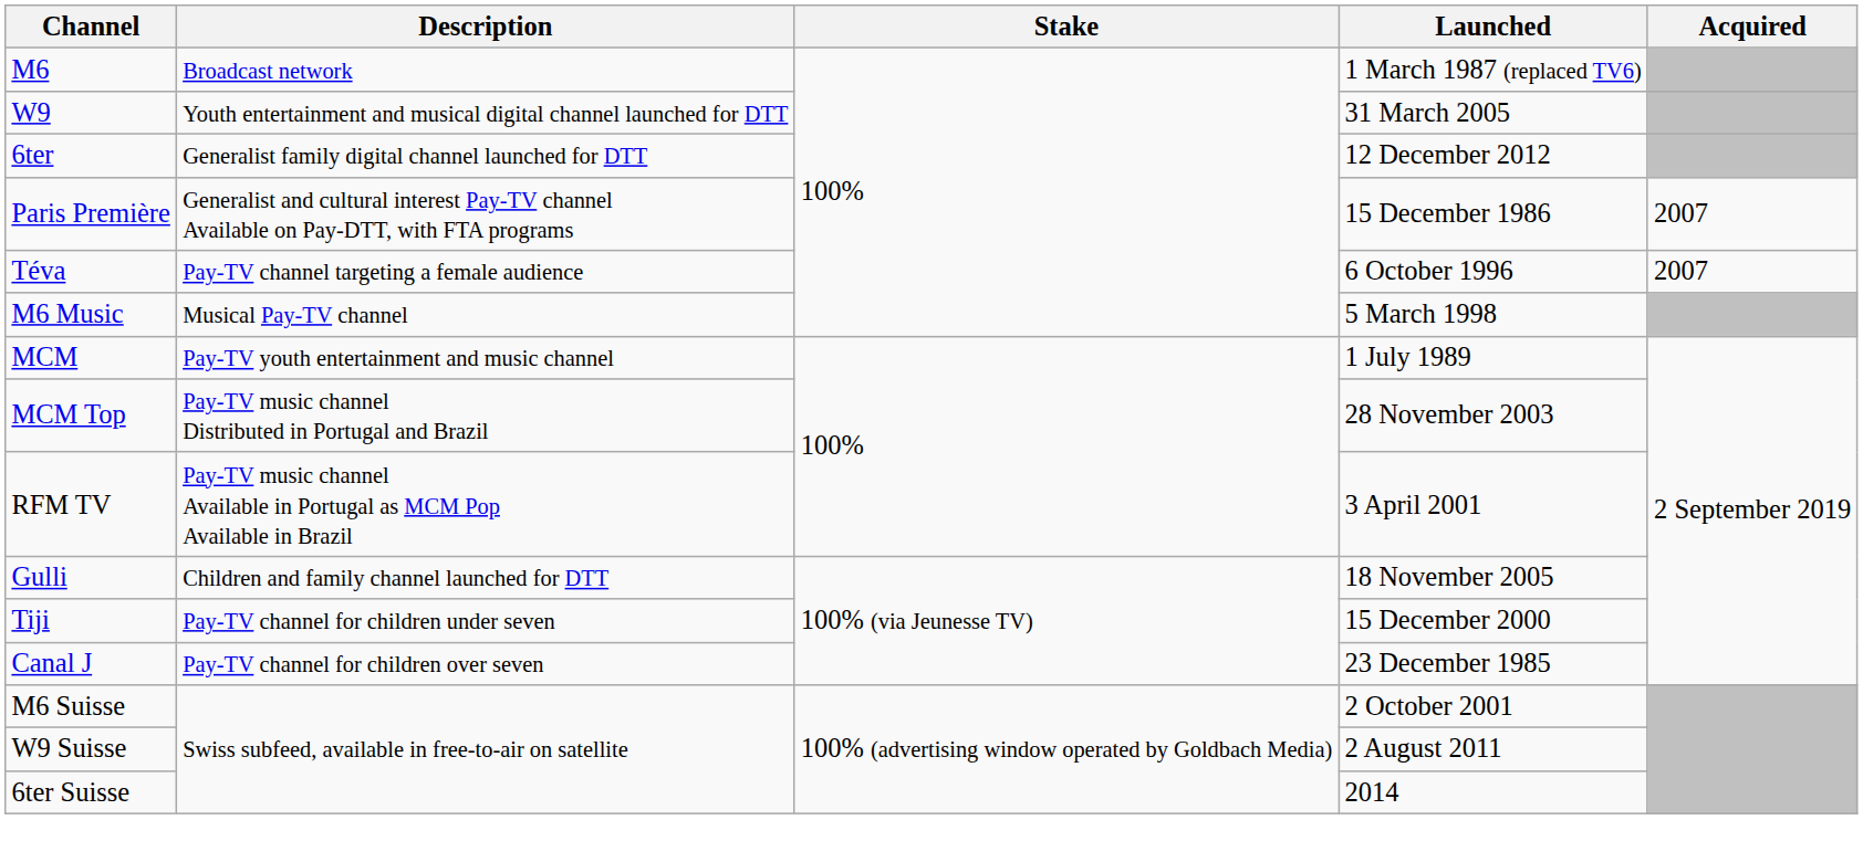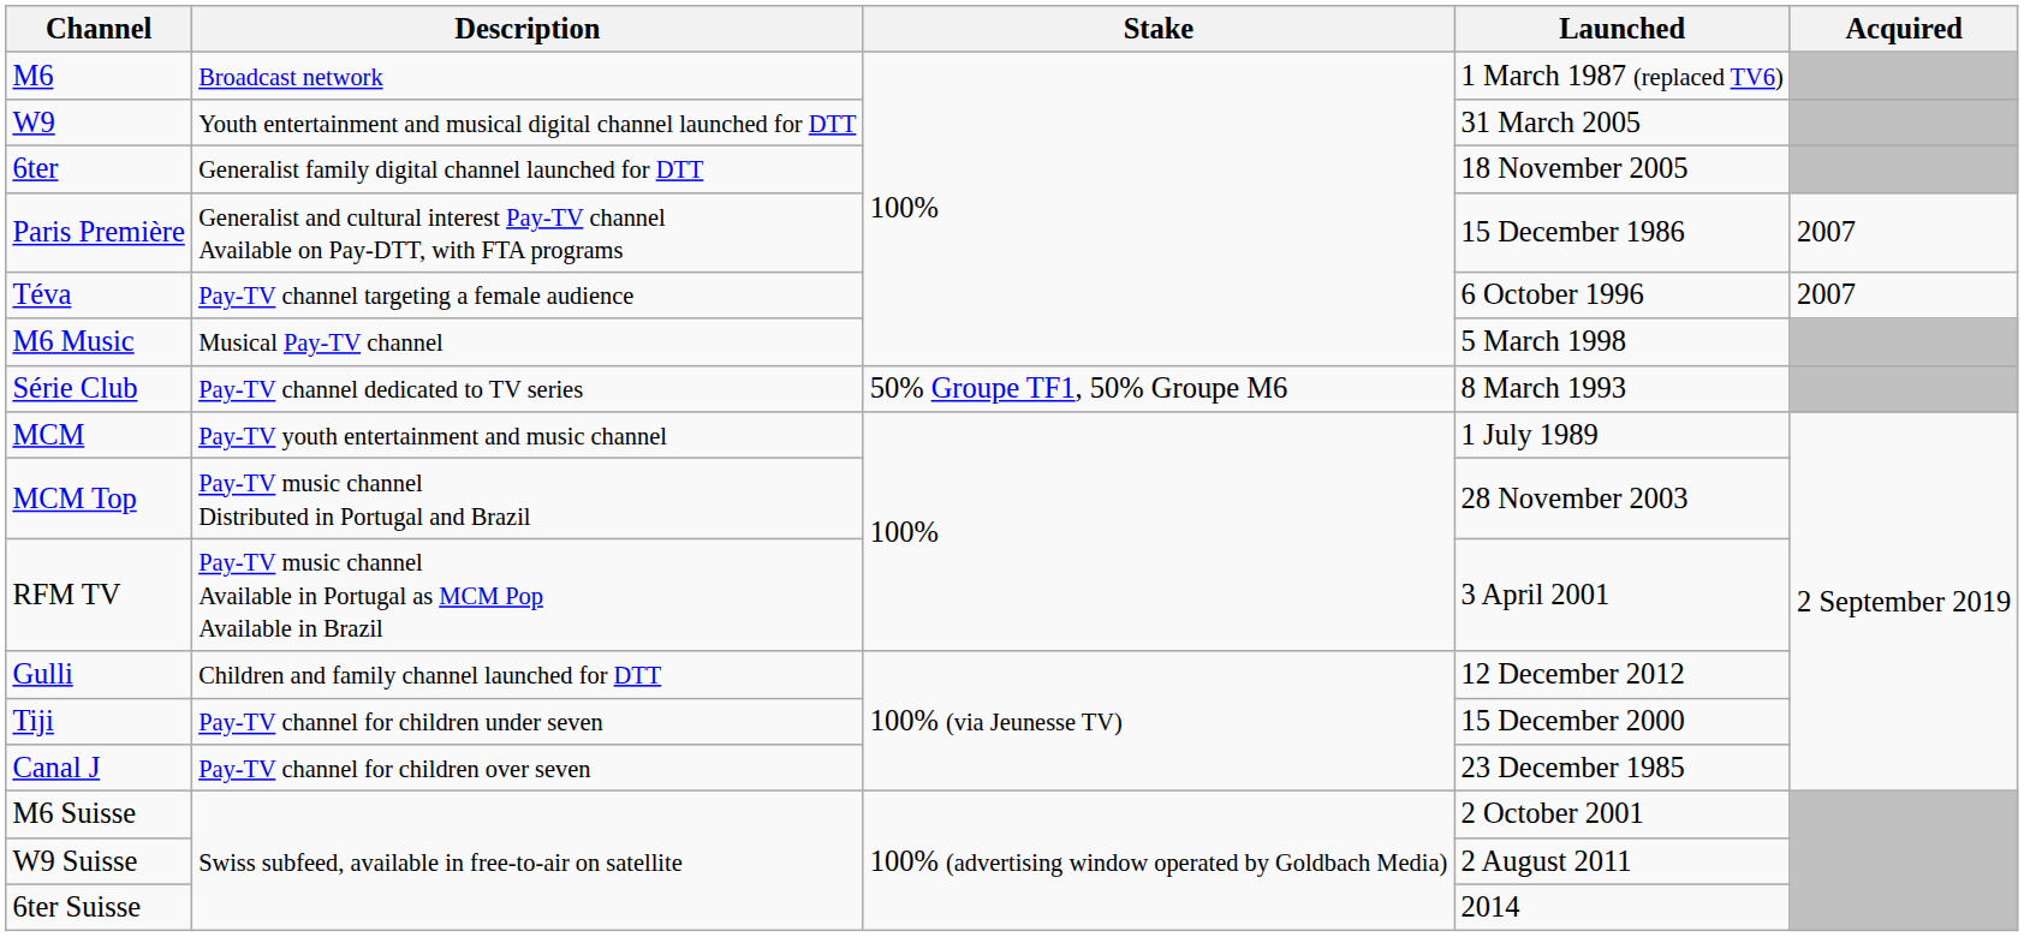 <table class="wikitable">
 <tr>
 <th>Channel</th>
 <th>Description</th>
 <th>Stake</th>
 <th>Launched</th>
 <th>Acquired</th>
 </tr>
 <tr>
 <td><a href='#'>M6</a></td>
 <td><small><a href='#'>Broadcast network</a></small></td>
 <td rowspan="6">100%</td>
 <td>1 March 1987 <small>(replaced <a href='#'>TV6</a>)</small></td>
 <td bgcolor="#C0C0C0"></td>
 </tr>
 <tr>
 <td><a href='#'>W9</a></td>
 <td><small>Youth entertainment and musical digital channel launched for <a href='#'>DTT</a></small></td>
 <td>31 March 2005</td>
 <td bgcolor="#C0C0C0"></td>
 </tr>
 <tr>
 <td><a href='#'>6ter</a></td>
 <td><small>Generalist family digital channel launched for <a href='#'>DTT</a></small></td>
-<td>12 December 2012</td>
+<td>18 November 2005</td>
 <td bgcolor="#C0C0C0"></td>
 </tr>
 <tr>
 <td><a href='#'>Paris Première</a></td>
 <td><small>Generalist and cultural interest <a href='#'>Pay-TV</a> channel<br>Available on Pay-DTT, with FTA programs</small></td>
 <td>15 December 1986</td>
 <td>2007</td>
 </tr>
 <tr>
 <td><a href='#'>Téva</a></td>
 <td><small><a href='#'>Pay-TV</a> channel targeting a female audience</small></td>
 <td>6 October 1996</td>
 <td>2007</td>
 </tr>
 <tr>
 <td><a href='#'>M6 Music</a></td>
 <td><small>Musical <a href='#'>Pay-TV</a> channel</small></td>
 <td>5 March 1998</td>
+<td bgcolor="#C0C0C0"></td>
+</tr>
+<tr>
+<td><a href='#'>Série Club</a></td>
+<td><small><a href='#'>Pay-TV</a> channel dedicated to TV series</small></td>
+<td>50% <a href='#'>Groupe TF1</a>, 50% Groupe M6</td>
+<td>8 March 1993</td>
 <td bgcolor="#C0C0C0"></td>
 </tr>
 <tr>
 <td><a href='#'>MCM</a></td>
 <td><small><a href='#'>Pay-TV</a> youth entertainment and music channel</small></td>
 <td rowspan="3">100%</td>
 <td>1 July 1989</td>
 <td rowspan="6">2 September 2019</td>
 </tr>
 <tr>
 <td><a href='#'>MCM Top</a></td>
 <td><small><a href='#'>Pay-TV</a> music channel</small><br><small>Distributed in Portugal and Brazil</small></td>
 <td>28 November 2003</td>
 </tr>
 <tr>
 <td>RFM TV</td>
 <td><small><a href='#'>Pay-TV</a>  music channel<br>Available in Portugal as <a href='#'>MCM Pop</a><br>Available in Brazil</small></td>
 <td>3 April 2001</td>
 </tr>
 <tr>
 <td><a href='#'>Gulli</a></td>
 <td><small>Children and family channel launched for <a href='#'>DTT</a></small></td>
 <td rowspan="3">100% <small>(via Jeunesse TV)</small></td>
-<td>18 November 2005</td>
+<td>12 December 2012</td>
 </tr>
 <tr>
 <td><a href='#'>Tiji</a></td>
 <td><small><a href='#'>Pay-TV</a>  channel for children under seven</small></td>
 <td>15 December 2000</td>
 </tr>
 <tr>
 <td><a href='#'>Canal J</a></td>
 <td><small><a href='#'>Pay-TV</a>  channel for children over seven</small></td>
 <td>23 December 1985</td>
 </tr>
 <tr>
 <td>M6 Suisse</td>
 <td rowspan="3"><small>Swiss subfeed, available in free-to-air on satellite</small></td>
 <td rowspan="3">100% <small>(advertising window operated by Goldbach Media)</small></td>
 <td>2 October 2001</td>
 <td rowspan="3" bgcolor="#C0C0C0"></td>
 </tr>
 <tr>
 <td>W9 Suisse</td>
 <td>2 August 2011</td>
 </tr>
 <tr>
 <td>6ter Suisse</td>
 <td>2014</td>
 </tr>
 </table>
